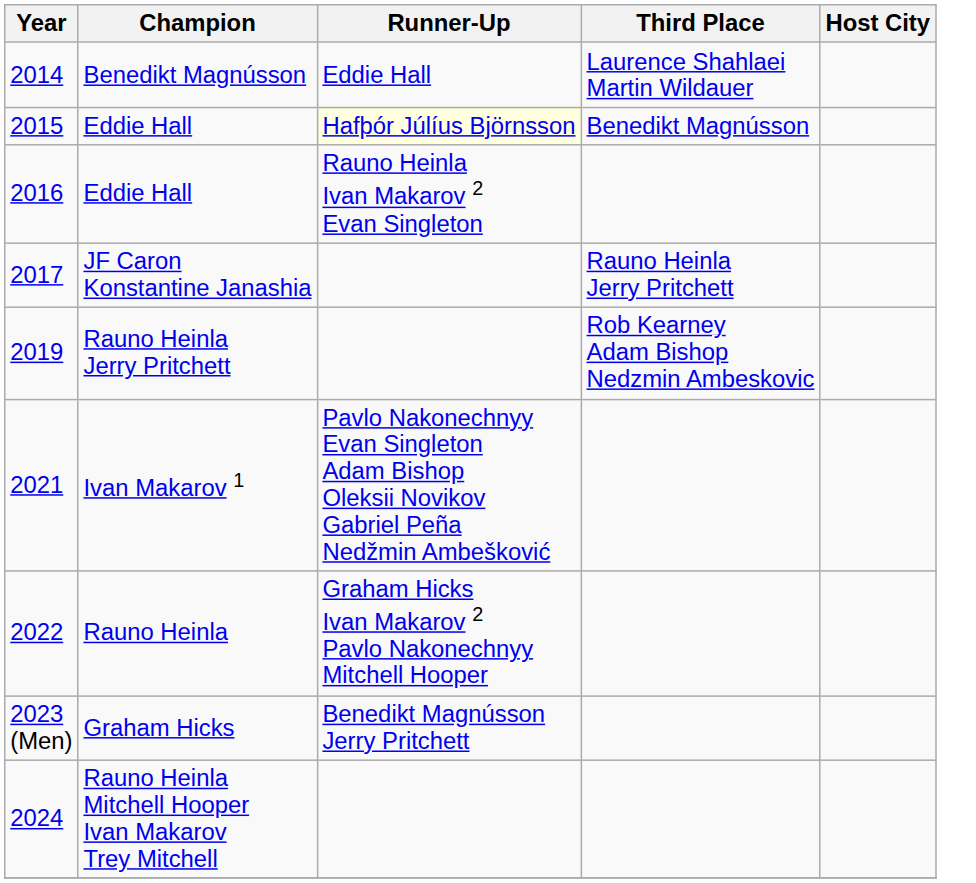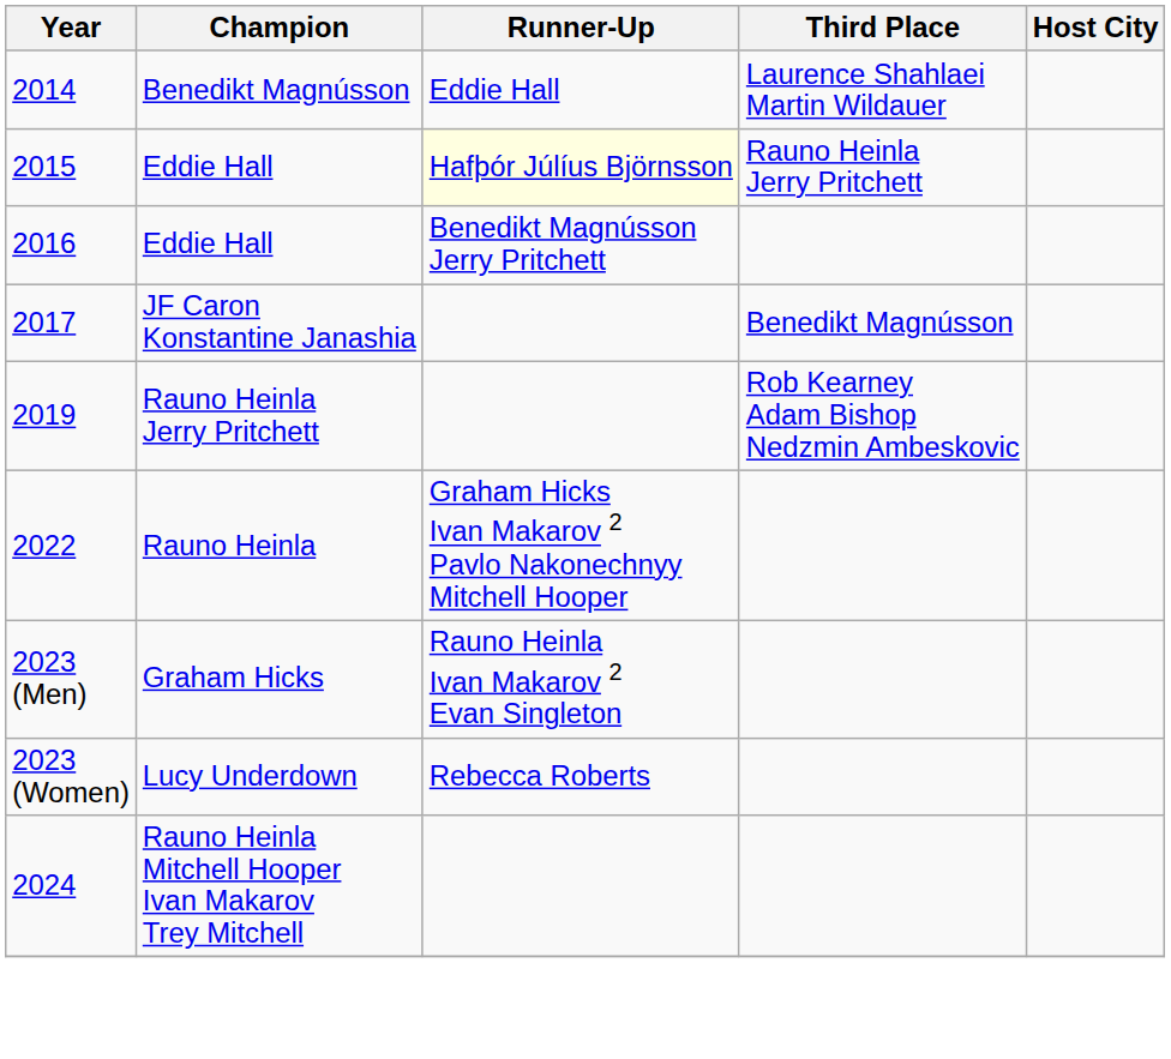 <table class="wikitable">
 <tr>
 <th>Year</th>
 <th>Champion</th>
 <th>Runner-Up</th>
 <th>Third Place</th>
 <th>Host City</th>
 </tr>
 <tr>
 <td><a href='#'>2014</a></td>
 <td> <a href='#'>Benedikt Magnússon</a></td>
 <td> <a href='#'>Eddie Hall</a></td>
 <td> <a href='#'>Laurence Shahlaei</a><br> <a href='#'>Martin Wildauer</a></td>
 <td> </td>
 </tr>
 <tr>
 <td><a href='#'>2015</a></td>
 <td> <a href='#'>Eddie Hall</a></td>
 <td style="background: lightyellow;"> <a href='#'>Hafþór Júlíus Björnsson</a></td>
-<td> <a href='#'>Benedikt Magnússon</a></td>
+<td> <a href='#'>Rauno Heinla</a><br> <a href='#'>Jerry Pritchett</a></td>
 <td> </td>
 </tr>
 <tr>
 <td><a href='#'>2016</a></td>
 <td> <a href='#'>Eddie Hall</a></td>
-<td> <a href='#'>Rauno Heinla</a><br> <a href='#'>Ivan Makarov</a> <sup> 2 </sup><br> <a href='#'>Evan Singleton</a></td>
+<td> <a href='#'>Benedikt Magnússon</a><br> <a href='#'>Jerry Pritchett</a></td>
 <td></td>
 <td> </td>
 </tr>
 <tr>
 <td><a href='#'>2017</a></td>
 <td> <a href='#'>JF Caron</a><br> <a href='#'>Konstantine Janashia</a></td>
 <td></td>
-<td> <a href='#'>Rauno Heinla</a><br> <a href='#'>Jerry Pritchett</a></td>
+<td> <a href='#'>Benedikt Magnússon</a></td>
 <td> </td>
 </tr>
 <tr>
 <td><a href='#'>2019</a></td>
 <td> <a href='#'>Rauno Heinla</a><br> <a href='#'>Jerry Pritchett</a></td>
 <td></td>
 <td> <a href='#'>Rob Kearney</a><br> <a href='#'>Adam Bishop</a><br> <a href='#'>Nedzmin Ambeskovic</a></td>
-<td> </td>
-</tr>
-<tr>
-<td><a href='#'>2021</a></td>
-<td> <a href='#'>Ivan Makarov</a> <sup> 1 </sup></td>
-<td> <a href='#'>Pavlo Nakonechnyy</a><br> <a href='#'>Evan Singleton</a><br> <a href='#'>Adam Bishop</a><br> <a href='#'>Oleksii Novikov</a><br> <a href='#'>Gabriel Peña</a><br> <a href='#'>Nedžmin Ambešković</a></td>
-<td></td>
 <td> </td>
 </tr>
 <tr>
 <td><a href='#'>2022</a></td>
 <td> <a href='#'>Rauno Heinla</a></td>
 <td> <a href='#'>Graham Hicks</a><br> <a href='#'>Ivan Makarov</a> <sup> 2 </sup><br> <a href='#'>Pavlo Nakonechnyy</a><br> <a href='#'>Mitchell Hooper</a></td>
 <td></td>
 <td> </td>
 </tr>
 <tr>
 <td><a href='#'>2023</a> <br> (Men)</td>
 <td> <a href='#'>Graham Hicks</a></td>
-<td> <a href='#'>Benedikt Magnússon</a><br> <a href='#'>Jerry Pritchett</a></td>
+<td> <a href='#'>Rauno Heinla</a><br> <a href='#'>Ivan Makarov</a> <sup> 2 </sup><br> <a href='#'>Evan Singleton</a></td>
+<td></td>
+<td> </td>
+</tr>
+<tr>
+<td><a href='#'>2023</a> <br> (Women)</td>
+<td> <a href='#'>Lucy Underdown</a></td>
+<td> <a href='#'>Rebecca Roberts</a></td>
 <td></td>
 <td> </td>
 </tr>
 <tr>
 <td><a href='#'>2024</a></td>
 <td> <a href='#'>Rauno Heinla</a> <br>  <a href='#'>Mitchell Hooper</a> <br>  <a href='#'>Ivan Makarov</a> <br>  <a href='#'>Trey Mitchell</a></td>
 <td></td>
 <td></td>
 <td> </td>
 </tr>
 <tr>
 </tr>
 </table>
